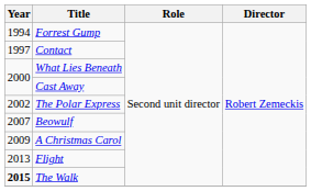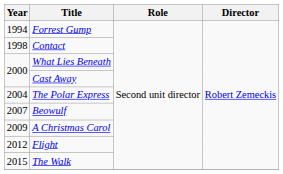 <table class="wikitable sortable" border="1">
 <tr>
 <th>Year</th>
 <th>Title</th>
 <th>Role</th>
 <th>Director</th>
 </tr>
 <tr>
 <td>1994</td>
 <td><em><a href='#'>Forrest Gump</a></em></td>
 <td rowspan="9">Second unit director</td>
 <td rowspan="9"><a href='#'>Robert Zemeckis</a></td>
 </tr>
 <tr>
-<td>1997</td>
+<td>1998</td>
 <td><em><a href='#'>Contact</a></em></td>
 </tr>
 <tr>
 <td rowspan="2">2000</td>
 <td><em><a href='#'>What Lies Beneath</a></em></td>
 </tr>
 <tr>
 <td><em><a href='#'>Cast Away</a></em></td>
 </tr>
 <tr>
-<td>2002</td>
+<td>2004</td>
 <td><em><a href='#'>The Polar Express</a></em></td>
 </tr>
 <tr>
 <td>2007</td>
 <td><em><a href='#'>Beowulf</a></em></td>
 </tr>
 <tr>
 <td>2009</td>
 <td><em><a href='#'>A Christmas Carol</a></em></td>
 </tr>
 <tr>
-<td>2013</td>
+<td>2012</td>
 <td><em><a href='#'>Flight</a></em></td>
 </tr>
 <tr>
-<td><strong>2015</strong></td>
+<td>2015</td>
 <td><em><a href='#'>The Walk</a></em></td>
 </tr>
 <tr>
 </tr>
 </table>
